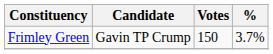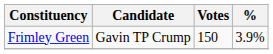 <table class="wikitable">
 <tr>
 <th>Constituency</th>
 <th>Candidate</th>
 <th>Votes</th>
 <th>%</th>
 </tr>
 <tr>
 <td><a href='#'>Frimley Green</a></td>
 <td>Gavin TP Crump</td>
 <td>150</td>
-<td>3.7%</td>
+<td>3.9%</td>
 </tr>
 <tr>
 </tr>
 </table>
